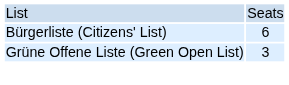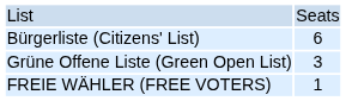 <table border="0" style="text-align:center">
 <tr bgcolor="#ffffff">
 </tr>
 <tr bgcolor="#ccddee">
 </tr>
 <tr bgcolor="#ccddee">
 <td style="text-align:left">List</td>
 <td>Seats</td>
 </tr>
 <tr bgcolor="#ddeeff">
 <td style="text-align:left">Bürgerliste (Citizens' List)</td>
 <td>6</td>
 </tr>
 <tr bgcolor="#ddeeff">
 <td style="text-align:left">Grüne Offene Liste (Green Open List)</td>
 <td>3</td>
 </tr>
+<tr bgcolor="#ddeeff">
+<td style="text-align:left">FREIE WÄHLER (FREE VOTERS)</td>
+<td>1</td>
+</tr>
 </table>
